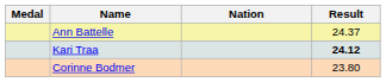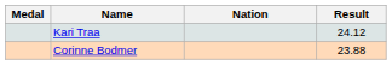 <table class=wikitable style="border:1px solid #AAAAAA;font-size:90%">
 <tr bgcolor="#E4E4E4">
 <th width=50>Medal</th>
 <th width=160>Name</th>
 <th width=160>Nation</th>
 <th width=80>Result</th>
 </tr>
-<tr bgcolor="#F7F6A8">
-<td align="center"></td>
-<td><a href='#'>Ann Battelle</a></td>
-<td></td>
-<td align="center">24.37</td>
-</tr>
 <tr bgcolor="#DCE5E5">
 <td align="center"></td>
 <td><a href='#'>Kari Traa</a></td>
 <td></td>
-<td align="center"><strong>24.12</strong></td>
+<td align="center">24.12</td>
 </tr>
 <tr bgcolor="#FFDAB9">
 <td align="center"></td>
 <td><a href='#'>Corinne Bodmer</a></td>
 <td></td>
-<td align="center">23.80</td>
+<td align="center">23.88</td>
 </tr>
 </table>
